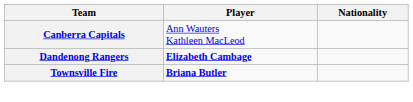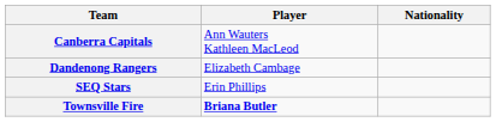 <table class="wikitable" style="width:50%;">
 <tr>
 <th scope="col">Team</th>
 <th scope="col">Player</th>
 <th scope="col">Nationality</th>
 </tr>
 <tr>
 <th scope="row"><a href='#'>Canberra Capitals</a></th>
 <td><a href='#'>Ann Wauters</a> <br> <a href='#'>Kathleen MacLeod</a></td>
 <td> <br> </td>
 </tr>
 <tr>
 <th scope="row"><a href='#'>Dandenong Rangers</a></th>
-<td><strong><a href='#'>Elizabeth Cambage</a></strong></td>
+<td><a href='#'>Elizabeth Cambage</a></td>
+<td></td>
+</tr>
+<tr>
+<th scope="row"><a href='#'>SEQ Stars</a></th>
+<td><a href='#'>Erin Phillips</a></td>
 <td></td>
 </tr>
 <tr>
 <th scope="row"><a href='#'>Townsville Fire</a></th>
 <td><strong><a href='#'>Briana Butler</a></strong></td>
 <td></td>
 </tr>
 </table>
